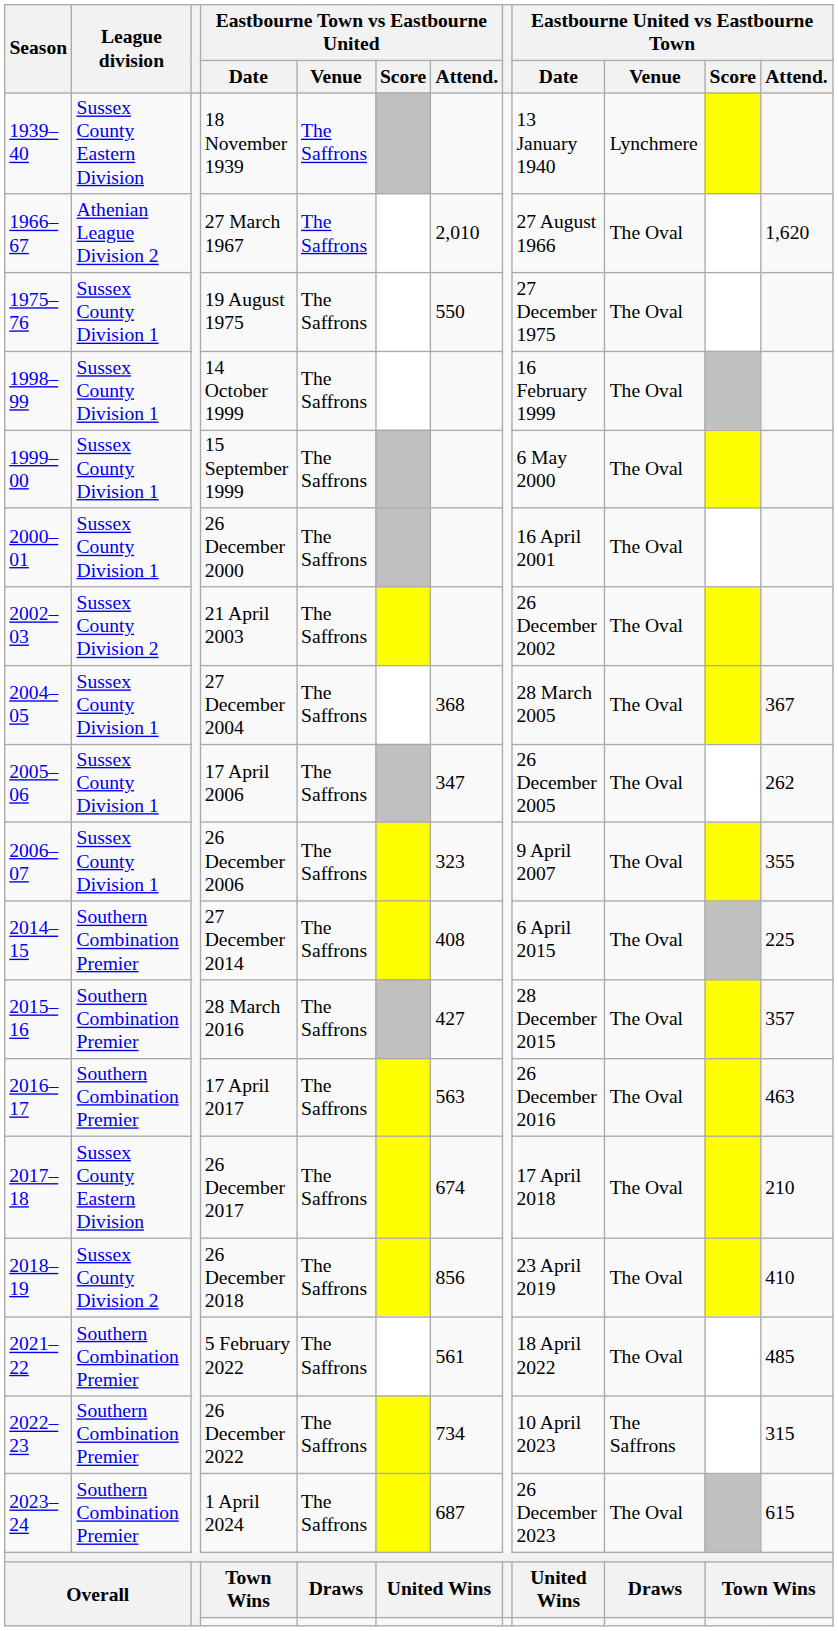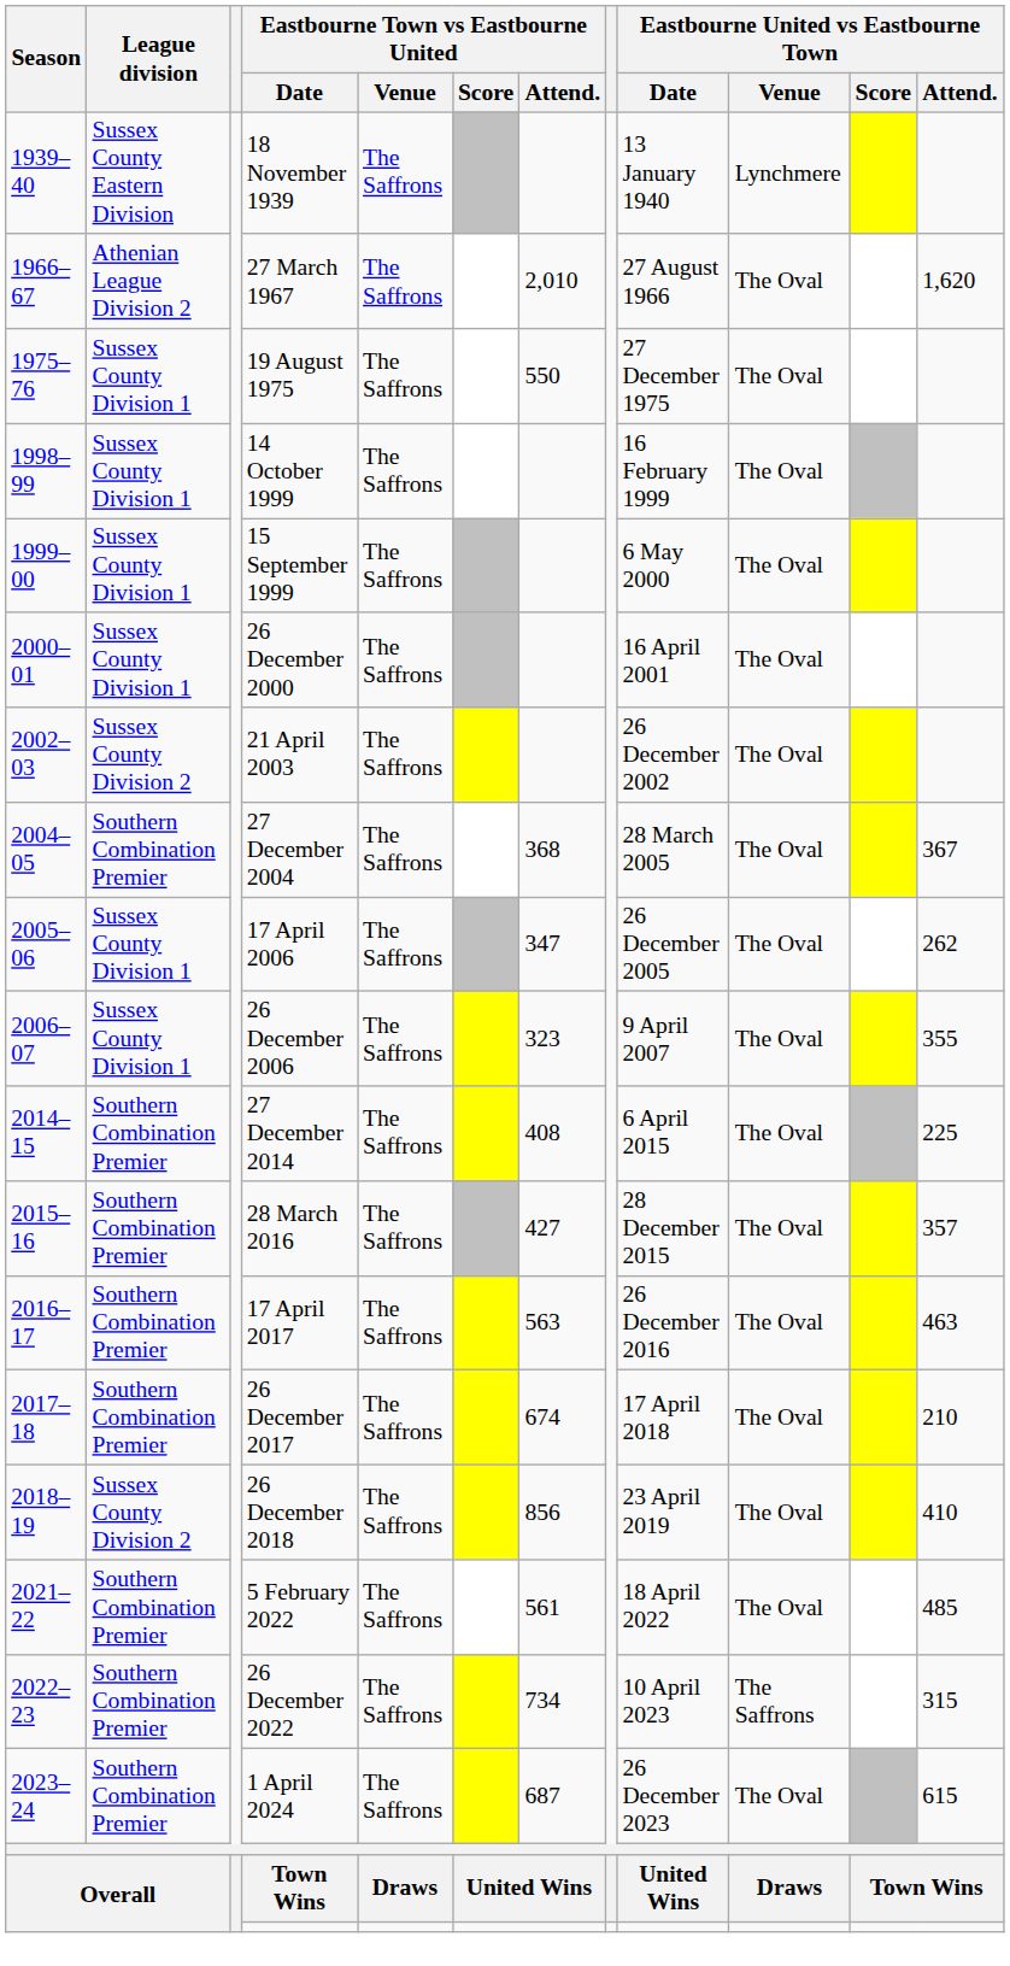 <table class="wikitable mw-datatable" style="font-size:90%;">
 <tr>
 <th rowspan=2 width=50>Season</th>
 <th rowspan=2 width=200>League division </th>
 <th rowspan=2></th>
 <th colspan=4>Eastbourne Town vs Eastbourne United</th>
 <th rowspan=2></th>
 <th colspan=4>Eastbourne United vs Eastbourne Town</th>
 </tr>
 <tr>
 <th width=120>Date</th>
 <th width=110>Venue</th>
 <th width=35>Score</th>
 <th width=30>Attend.</th>
 <th width=120>Date</th>
 <th width=110>Venue</th>
 <th width=35>Score</th>
 <th width=30>Attend.</th>
 </tr>
 <tr>
 <td><a href='#'>1939–40</a></td>
 <td><a href='#'>Sussex County Eastern Division</a></td>
 <td rowspan=19 style="border: none; background: none;"></td>
 <td>18 November 1939</td>
 <td><a href='#'>The Saffrons</a></td>
 <td style="background:silver; color:#000080;"></td>
 <td></td>
 <td rowspan=19 style="border: none; background: none;"></td>
 <td>13 January 1940</td>
 <td>Lynchmere</td>
 <td style="background:#FFFF00; color:#000080;"></td>
 <td></td>
 </tr>
 <tr>
 <td><a href='#'>1966–67</a></td>
 <td><a href='#'>Athenian League Division 2</a></td>
 <td>27 March 1967</td>
 <td><a href='#'>The Saffrons</a></td>
 <td style="background:#FFFFFF; color:#000080;"></td>
 <td>2,010</td>
 <td>27 August 1966</td>
 <td>The Oval</td>
 <td style="background:#FFFFFF; color:#000080;"></td>
 <td>1,620</td>
 </tr>
 <tr>
 <td><a href='#'>1975–76</a></td>
 <td><a href='#'>Sussex County Division 1</a></td>
 <td>19 August 1975</td>
 <td>The Saffrons</td>
 <td style="background:#FFFFFF; color:#000080;"></td>
 <td>550</td>
 <td>27 December 1975</td>
 <td>The Oval</td>
 <td style="background:#FFFFFF; color:#000080;"></td>
 <td></td>
 </tr>
 <tr>
 <td><a href='#'>1998–99</a></td>
 <td><a href='#'>Sussex County Division 1</a></td>
 <td>14 October 1999</td>
 <td>The Saffrons</td>
 <td style="background:#FFFFFF; color:#000080;"></td>
 <td></td>
 <td>16 February 1999</td>
 <td>The Oval</td>
 <td style="background:silver; color:#000080;"></td>
 <td></td>
 </tr>
 <tr>
 <td><a href='#'>1999–00</a></td>
 <td><a href='#'>Sussex County Division 1</a></td>
 <td>15 September 1999</td>
 <td>The Saffrons</td>
 <td style="background:silver; color:#000080;"></td>
 <td></td>
 <td>6 May 2000</td>
 <td>The Oval</td>
 <td style="background:#FFFF00; color:#000080;"></td>
 <td></td>
 </tr>
 <tr>
 <td><a href='#'>2000–01</a></td>
 <td><a href='#'>Sussex County Division 1</a></td>
 <td>26 December 2000</td>
 <td>The Saffrons</td>
 <td style="background:silver; color:#000080;"></td>
 <td></td>
 <td>16 April 2001</td>
 <td>The Oval</td>
 <td style="background:#FFFFFF; color:#000080;"></td>
 <td></td>
 </tr>
 <tr>
 <td><a href='#'>2002–03</a></td>
 <td><a href='#'>Sussex County Division 2</a></td>
 <td>21 April 2003</td>
 <td>The Saffrons</td>
 <td style="background:#FFFF00; color:#000080;"></td>
 <td></td>
 <td>26 December 2002</td>
 <td>The Oval</td>
 <td style="background:#FFFF00; color:#000080;"></td>
 <td></td>
 </tr>
 <tr>
 <td><a href='#'>2004–05</a></td>
-<td><a href='#'>Sussex County Division 1</a></td>
+<td><a href='#'>Southern Combination Premier</a></td>
 <td>27 December 2004</td>
 <td>The Saffrons</td>
 <td style="background:#FFFFFF; color:#000080;"></td>
 <td>368</td>
 <td>28 March 2005</td>
 <td>The Oval</td>
 <td style="background:#FFFF00; color:#000080;"></td>
 <td>367</td>
 </tr>
 <tr>
 <td><a href='#'>2005–06</a></td>
 <td><a href='#'>Sussex County Division 1</a></td>
 <td>17 April 2006</td>
 <td>The Saffrons</td>
 <td style="background:SILVER; color:#000080;"></td>
 <td>347</td>
 <td>26 December 2005</td>
 <td>The Oval</td>
 <td style="background:#FFFFFF; color:#000080;"></td>
 <td>262</td>
 </tr>
 <tr>
 <td><a href='#'>2006–07</a></td>
 <td><a href='#'>Sussex County Division 1</a></td>
 <td>26 December 2006</td>
 <td>The Saffrons</td>
 <td style="background:#FFFF00; color:#000080;"></td>
 <td>323</td>
 <td>9 April 2007</td>
 <td>The Oval</td>
 <td style="background:#FFFF00; color:#000080;"></td>
 <td>355</td>
 </tr>
 <tr>
 <td><a href='#'>2014–15</a></td>
 <td><a href='#'>Southern Combination Premier</a></td>
 <td>27 December 2014</td>
 <td>The Saffrons</td>
 <td style="background:#FFFF00; color:#000080;"></td>
 <td>408</td>
 <td>6 April 2015</td>
 <td>The Oval</td>
 <td style="background:silver; color:#000080;"></td>
 <td>225</td>
 </tr>
 <tr>
 <td><a href='#'>2015–16</a></td>
 <td><a href='#'>Southern Combination Premier</a></td>
 <td>28 March 2016</td>
 <td>The Saffrons</td>
 <td style="background:SILVER; color:#000080;"></td>
 <td>427</td>
 <td>28 December 2015</td>
 <td>The Oval</td>
 <td style="background:#FFFF00; color:#000080;"></td>
 <td>357</td>
 </tr>
 <tr>
 <td><a href='#'>2016–17</a></td>
 <td><a href='#'>Southern Combination Premier</a></td>
 <td>17 April 2017</td>
 <td>The Saffrons</td>
 <td style="background:#FFFF00; color:#000080;"></td>
 <td>563</td>
 <td>26 December 2016</td>
 <td>The Oval</td>
 <td style="background:#FFFF00; color:#000080;"></td>
 <td>463</td>
 </tr>
 <tr>
 <td><a href='#'>2017–18</a></td>
-<td><a href='#'>Sussex County Eastern Division</a></td>
+<td><a href='#'>Southern Combination Premier</a></td>
 <td>26 December 2017</td>
 <td>The Saffrons</td>
 <td style="background:#FFFF00; color:#000080;"></td>
 <td>674</td>
 <td>17 April 2018</td>
 <td>The Oval</td>
 <td style="background:#FFFF00; color:#000080;"></td>
 <td>210</td>
 </tr>
 <tr>
 <td><a href='#'>2018–19</a></td>
 <td><a href='#'>Sussex County Division 2</a></td>
 <td>26 December 2018</td>
 <td>The Saffrons</td>
 <td style="background:#FFFF00; color:#000080;"></td>
 <td>856</td>
 <td>23 April 2019</td>
 <td>The Oval</td>
 <td style="background:#FFFF00; color:#000080;"></td>
 <td>410</td>
 </tr>
 <tr>
 <td><a href='#'>2021–22</a></td>
 <td><a href='#'>Southern Combination Premier</a></td>
 <td>5 February 2022</td>
 <td>The Saffrons</td>
 <td style="background:#FFFFFF; color:#000080;"></td>
 <td>561</td>
 <td>18 April 2022</td>
 <td>The Oval</td>
 <td style="background:#FFFFFF; color:#000080;"></td>
 <td>485</td>
 </tr>
 <tr>
 <td><a href='#'>2022–23</a></td>
 <td><a href='#'>Southern Combination Premier</a></td>
 <td>26 December 2022</td>
 <td>The Saffrons</td>
 <td style="background:#FFFF00; color:#000080;"></td>
 <td>734</td>
 <td>10 April 2023</td>
 <td>The Saffrons</td>
 <td style="background:#FFFFFF; color:#000080;"></td>
 <td>315</td>
 </tr>
 <tr>
 <td><a href='#'>2023–24</a></td>
 <td><a href='#'>Southern Combination Premier</a></td>
 <td>1 April 2024</td>
 <td>The Saffrons</td>
 <td style="background:#FFFF00; color:#000080;"></td>
 <td>687</td>
 <td>26 December 2023</td>
 <td>The Oval</td>
 <td style="background:SILVER; color:#000080;"></td>
 <td>615</td>
 </tr>
 <tr>
 <th colspan=12></th>
 </tr>
 <tr>
 <th colspan=2 rowspan =2>Overall</th>
 <th rowspan=2></th>
 <th>Town Wins</th>
 <th>Draws</th>
 <th colspan=2>United Wins</th>
 <th></th>
 <th>United Wins</th>
 <th>Draws</th>
 <th colspan=2>Town Wins</th>
 </tr>
 <tr>
 <td></td>
 <td></td>
 <td colspan=2></td>
 <td></td>
 <td></td>
 <td></td>
 <td colspan=2></td>
 </tr>
 </table>
